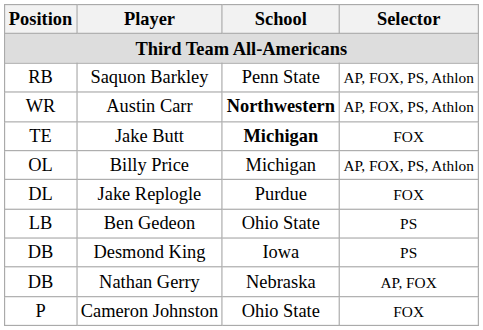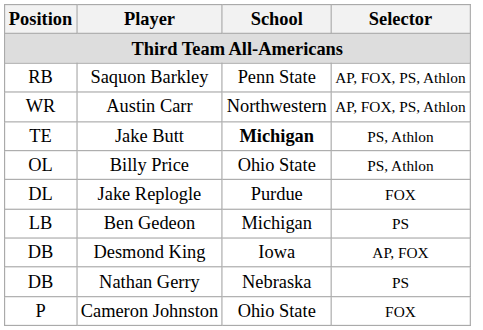 <table class="wikitable">
 <tr>
 <th>Position</th>
 <th>Player</th>
 <th>School</th>
 <th>Selector</th>
 </tr>
 <tr>
 <td colspan="4" style="text-align:center; background:#ddd;"><strong>Third Team All-Americans</strong></td>
 </tr>
 <tr style="text-align:center;">
 <td style="background:white">RB</td>
 <td style="background:white">Saquon Barkley</td>
 <td style="background:white">Penn State</td>
 <td style="background:white"><small>AP, FOX, PS, Athlon</small></td>
 </tr>
 <tr style="text-align:center;">
 <td style="background:white">WR</td>
 <td style="background:white">Austin Carr</td>
-<td style="background:white"><strong>Northwestern</strong></td>
+<td style="background:white">Northwestern</td>
 <td style="background:white"><small>AP, FOX, PS, Athlon</small></td>
 </tr>
 <tr style="text-align:center;">
 <td style="background:white">TE</td>
 <td style="background:white">Jake Butt</td>
 <td style="background:white"><strong>Michigan</strong></td>
-<td style="background:white"><small>FOX</small></td>
+<td style="background:white"><small>PS, Athlon</small></td>
 </tr>
 <tr style="text-align:center;">
 <td style="background:white">OL</td>
 <td style="background:white">Billy Price</td>
-<td style="background:white">Michigan</td>
-<td style="background:white"><small>AP, FOX, PS, Athlon</small></td>
+<td style="background:white">Ohio State</td>
+<td style="background:white"><small>PS, Athlon</small></td>
 </tr>
 <tr style="text-align:center;">
 <td style="background:white">DL</td>
 <td style="background:white">Jake Replogle</td>
 <td style="background:white">Purdue</td>
 <td style="background:white"><small>FOX</small></td>
 </tr>
 <tr style="text-align:center;">
 <td style="background:white">LB</td>
 <td style="background:white">Ben Gedeon</td>
-<td style="background:white">Ohio State</td>
+<td style="background:white">Michigan</td>
 <td style="background:white"><small>PS</small></td>
 </tr>
 <tr style="text-align:center;">
 <td style="background:white">DB</td>
 <td style="background:white">Desmond King</td>
 <td style="background:white">Iowa</td>
-<td style="background:white"><small>PS</small></td>
+<td style="background:white"><small>AP, FOX</small></td>
 </tr>
 <tr style="text-align:center;">
 <td style="background:white">DB</td>
 <td style="background:white">Nathan Gerry</td>
 <td style="background:white">Nebraska</td>
-<td style="background:white"><small>AP, FOX</small></td>
+<td style="background:white"><small>PS</small></td>
 </tr>
 <tr style="text-align:center;">
 <td style="background:white">P</td>
 <td style="background:white">Cameron Johnston</td>
 <td style="background:white">Ohio State</td>
 <td style="background:white"><small>FOX</small></td>
 </tr>
 </table>
